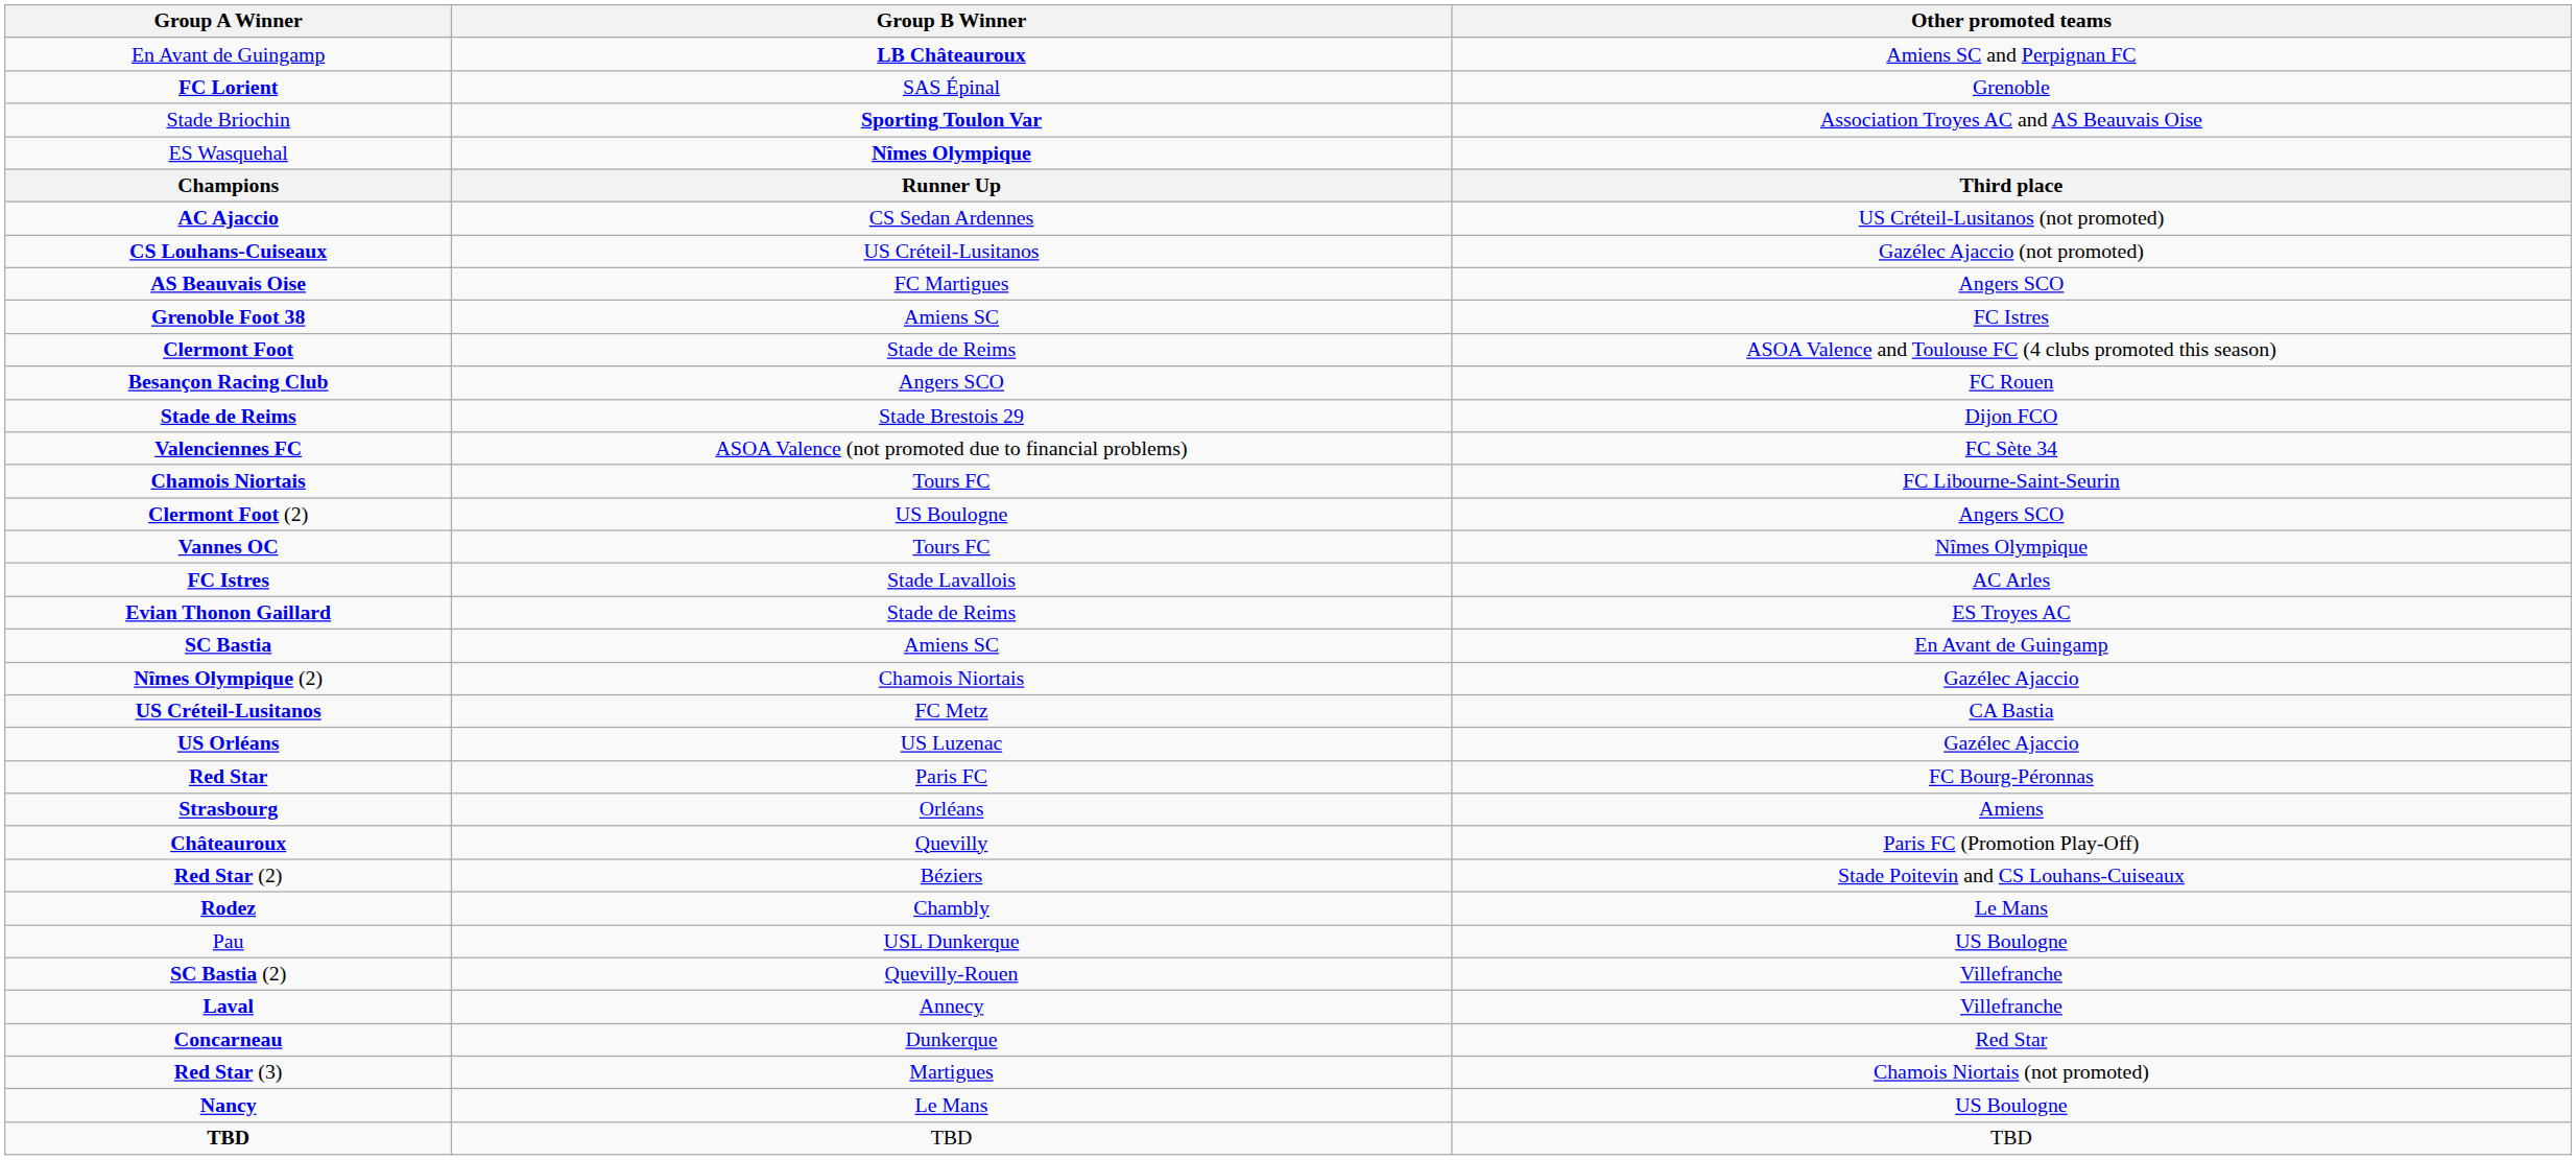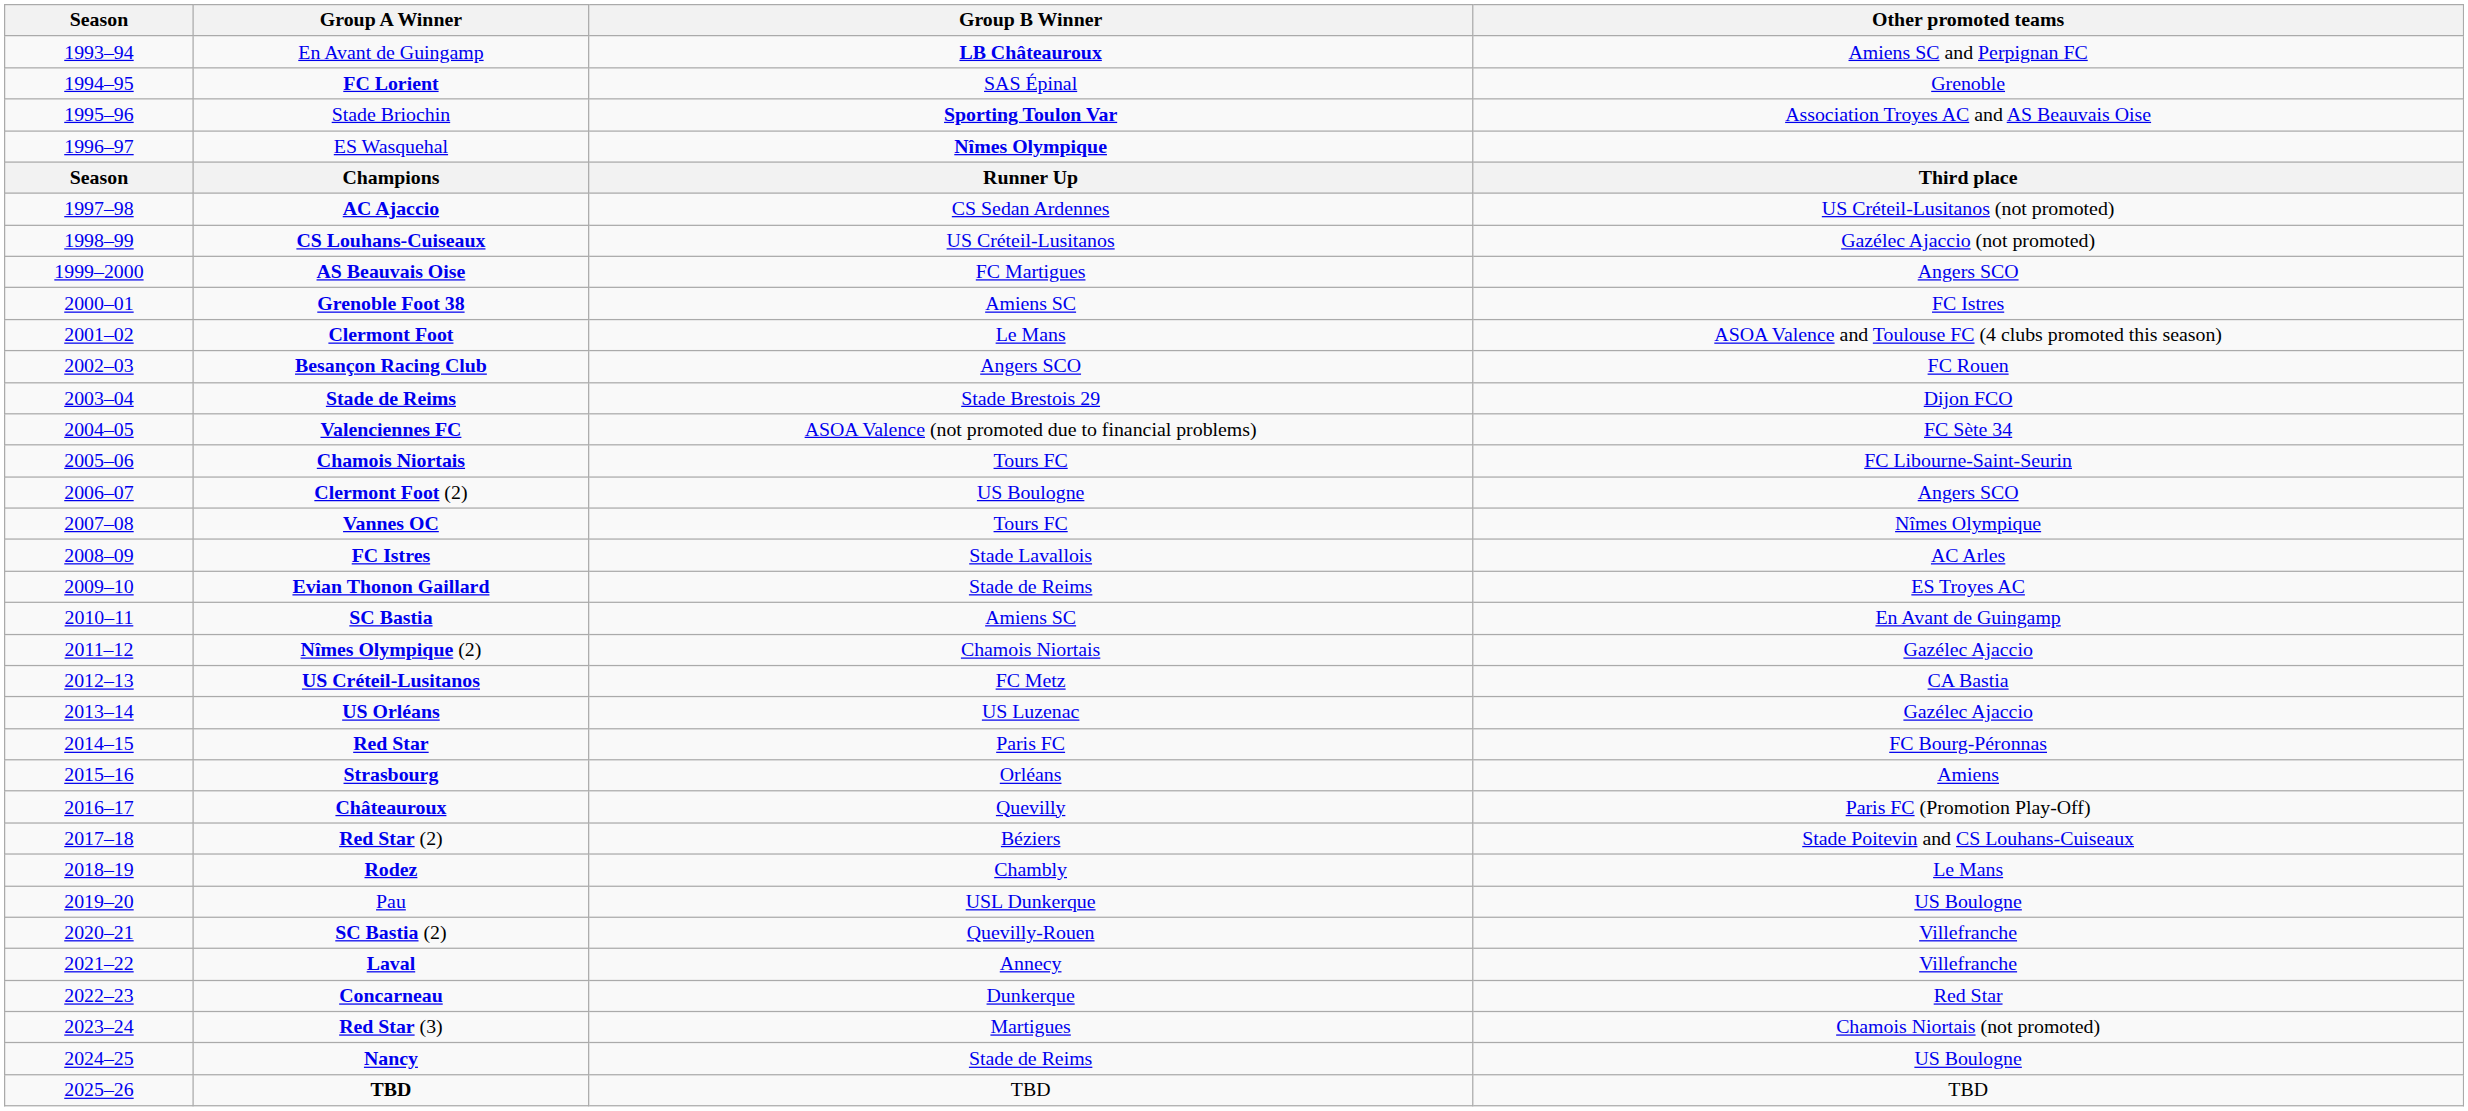 <table class="wikitable sortable" style="width:100%; margin:0">
 <tr>
+<th>Season</th>
 <th>Group A Winner</th>
 <th>Group B Winner</th>
 <th>Other promoted teams</th>
 </tr>
 <tr style="text-align:center;">
+<td><a href='#'>1993–94</a></td>
 <td><a href='#'>En Avant de Guingamp</a></td>
 <td><strong><a href='#'>LB Châteauroux</a></strong></td>
 <td><a href='#'>Amiens SC</a> and <a href='#'> Perpignan FC</a></td>
 </tr>
 <tr style="text-align:center;">
+<td><a href='#'>1994–95</a></td>
 <td><strong><a href='#'>FC Lorient</a></strong></td>
 <td><a href='#'>SAS Épinal</a></td>
 <td><a href='#'>Grenoble</a></td>
 </tr>
 <tr style="text-align:center;">
+<td><a href='#'>1995–96</a></td>
 <td><a href='#'>Stade Briochin</a></td>
 <td><strong><a href='#'>Sporting Toulon Var</a></strong></td>
 <td><a href='#'>Association Troyes AC</a> and <a href='#'>AS Beauvais Oise</a></td>
 </tr>
 <tr style="text-align:center;">
+<td><a href='#'>1996–97</a></td>
 <td><a href='#'>ES Wasquehal</a></td>
 <td><strong><a href='#'>Nîmes Olympique</a></strong></td>
 <td></td>
 </tr>
 <tr>
+<th>Season</th>
 <th>Champions</th>
 <th>Runner Up</th>
 <th>Third place</th>
 </tr>
 <tr style="text-align:center;">
+<td><a href='#'>1997–98</a></td>
 <td><strong><a href='#'>AC Ajaccio</a></strong></td>
 <td><a href='#'>CS Sedan Ardennes</a></td>
 <td><a href='#'>US Créteil-Lusitanos</a> (not promoted)</td>
 </tr>
 <tr style="text-align:center;">
+<td><a href='#'>1998–99</a></td>
 <td><strong><a href='#'>CS Louhans-Cuiseaux</a></strong></td>
 <td><a href='#'>US Créteil-Lusitanos</a></td>
 <td><a href='#'>Gazélec Ajaccio</a> (not promoted)</td>
 </tr>
 <tr style="text-align:center;">
+<td><a href='#'>1999–2000</a></td>
 <td><strong><a href='#'>AS Beauvais Oise</a></strong></td>
 <td><a href='#'>FC Martigues</a></td>
 <td><a href='#'>Angers SCO</a></td>
 </tr>
 <tr style="text-align:center;">
+<td><a href='#'>2000–01</a></td>
 <td><strong><a href='#'>Grenoble Foot 38</a></strong></td>
 <td><a href='#'>Amiens SC</a></td>
 <td><a href='#'>FC Istres</a></td>
 </tr>
 <tr style="text-align:center;">
+<td><a href='#'>2001–02</a></td>
 <td><strong><a href='#'>Clermont Foot</a></strong></td>
-<td><a href='#'>Stade de Reims</a></td>
+<td><a href='#'>Le Mans</a></td>
 <td><a href='#'>ASOA Valence</a> and <a href='#'>Toulouse FC</a> (4 clubs promoted this season)</td>
 </tr>
 <tr style="text-align:center;">
+<td><a href='#'>2002–03</a></td>
 <td><strong><a href='#'>Besançon Racing Club</a></strong></td>
 <td><a href='#'>Angers SCO</a></td>
 <td><a href='#'>FC Rouen</a></td>
 </tr>
 <tr style="text-align:center;">
+<td><a href='#'>2003–04</a></td>
 <td><strong><a href='#'>Stade de Reims</a></strong></td>
 <td><a href='#'>Stade Brestois 29</a></td>
 <td><a href='#'>Dijon FCO</a></td>
 </tr>
 <tr style="text-align:center;">
+<td><a href='#'>2004–05</a></td>
 <td><strong><a href='#'>Valenciennes FC</a></strong></td>
 <td><a href='#'>ASOA Valence</a> (not promoted due to financial problems)</td>
 <td><a href='#'>FC Sète 34</a></td>
 </tr>
 <tr style="text-align:center;">
+<td><a href='#'>2005–06</a></td>
 <td><strong><a href='#'>Chamois Niortais</a></strong></td>
 <td><a href='#'>Tours FC</a></td>
 <td><a href='#'>FC Libourne-Saint-Seurin</a></td>
 </tr>
 <tr style="text-align:center;">
+<td><a href='#'>2006–07</a></td>
 <td><strong><a href='#'>Clermont Foot</a></strong> (2)</td>
 <td><a href='#'>US Boulogne</a></td>
 <td><a href='#'>Angers SCO</a></td>
 </tr>
 <tr style="text-align:center;">
+<td><a href='#'>2007–08</a></td>
 <td><strong><a href='#'>Vannes OC</a></strong></td>
 <td><a href='#'>Tours FC</a></td>
 <td><a href='#'>Nîmes Olympique</a></td>
 </tr>
 <tr style="text-align:center;">
+<td><a href='#'>2008–09</a></td>
 <td><strong><a href='#'>FC Istres</a></strong></td>
 <td><a href='#'>Stade Lavallois</a></td>
 <td><a href='#'>AC Arles</a></td>
 </tr>
 <tr style="text-align:center;">
+<td><a href='#'>2009–10</a></td>
 <td><strong><a href='#'>Evian Thonon Gaillard</a></strong></td>
 <td><a href='#'>Stade de Reims</a></td>
 <td><a href='#'>ES Troyes AC</a></td>
 </tr>
 <tr style="text-align:center;">
+<td><a href='#'>2010–11</a></td>
 <td><strong><a href='#'>SC Bastia</a></strong></td>
 <td><a href='#'>Amiens SC</a></td>
 <td><a href='#'>En Avant de Guingamp</a></td>
 </tr>
 <tr style="text-align:center;">
+<td><a href='#'>2011–12</a></td>
 <td><strong><a href='#'>Nîmes Olympique</a></strong> (2)</td>
 <td><a href='#'>Chamois Niortais</a></td>
 <td><a href='#'>Gazélec Ajaccio</a></td>
 </tr>
 <tr style="text-align:center;">
+<td><a href='#'>2012–13</a></td>
 <td><strong><a href='#'>US Créteil-Lusitanos</a></strong></td>
 <td><a href='#'>FC Metz</a></td>
 <td><a href='#'>CA Bastia</a></td>
 </tr>
 <tr style="text-align:center;">
+<td><a href='#'>2013–14</a></td>
 <td><strong><a href='#'>US Orléans</a></strong></td>
 <td><a href='#'>US Luzenac</a></td>
 <td><a href='#'>Gazélec Ajaccio</a></td>
 </tr>
 <tr style="text-align:center;">
+<td><a href='#'>2014–15</a></td>
 <td><strong><a href='#'>Red Star</a></strong></td>
 <td><a href='#'>Paris FC</a></td>
 <td><a href='#'>FC Bourg-Péronnas</a></td>
 </tr>
 <tr style="text-align:center;">
+<td><a href='#'>2015–16</a></td>
 <td><strong><a href='#'>Strasbourg</a></strong></td>
 <td><a href='#'>Orléans</a></td>
 <td><a href='#'>Amiens</a></td>
 </tr>
 <tr style="text-align:center;">
+<td><a href='#'>2016–17</a></td>
 <td><strong><a href='#'>Châteauroux</a></strong></td>
 <td><a href='#'>Quevilly</a></td>
 <td><a href='#'>Paris FC</a> (Promotion Play-Off)</td>
 </tr>
 <tr style="text-align:center;">
+<td><a href='#'>2017–18</a></td>
 <td><strong><a href='#'>Red Star</a></strong> (2)</td>
 <td><a href='#'>Béziers</a></td>
 <td><a href='#'>Stade Poitevin</a> and <a href='#'>CS Louhans-Cuiseaux</a></td>
 </tr>
 <tr style="text-align:center;">
+<td><a href='#'>2018–19</a></td>
 <td><strong><a href='#'>Rodez</a></strong></td>
 <td><a href='#'>Chambly</a></td>
 <td><a href='#'>Le Mans</a></td>
 </tr>
 <tr style="text-align:center;">
+<td><a href='#'>2019–20</a></td>
 <td><a href='#'>Pau</a></td>
 <td><a href='#'>USL Dunkerque</a></td>
 <td><a href='#'>US Boulogne</a></td>
 </tr>
 <tr style="text-align:center;">
+<td><a href='#'>2020–21</a></td>
 <td><strong><a href='#'>SC Bastia</a></strong> (2)</td>
 <td><a href='#'>Quevilly-Rouen</a></td>
 <td><a href='#'>Villefranche</a></td>
 </tr>
 <tr style="text-align:center;">
+<td><a href='#'>2021–22</a></td>
 <td><strong><a href='#'>Laval</a></strong></td>
 <td><a href='#'>Annecy</a></td>
 <td><a href='#'>Villefranche</a></td>
 </tr>
 <tr style="text-align:center;">
+<td><a href='#'>2022–23</a></td>
 <td><strong><a href='#'>Concarneau</a></strong></td>
 <td><a href='#'>Dunkerque</a></td>
 <td><a href='#'>Red Star</a></td>
 </tr>
 <tr style="text-align:center;">
+<td><a href='#'>2023–24</a></td>
 <td><strong><a href='#'>Red Star</a></strong> (3)</td>
 <td><a href='#'>Martigues</a></td>
 <td><a href='#'>Chamois Niortais</a> (not promoted)</td>
 </tr>
 <tr style="text-align:center;">
+<td><a href='#'>2024–25</a></td>
 <td><strong><a href='#'>Nancy</a></strong></td>
-<td><a href='#'>Le Mans</a></td>
+<td><a href='#'>Stade de Reims</a></td>
 <td><a href='#'>US Boulogne</a></td>
 </tr>
 <tr style="text-align:center;">
+<td><a href='#'>2025–26</a></td>
 <td><strong>TBD</strong></td>
 <td>TBD</td>
 <td>TBD</td>
 </tr>
 </table>
